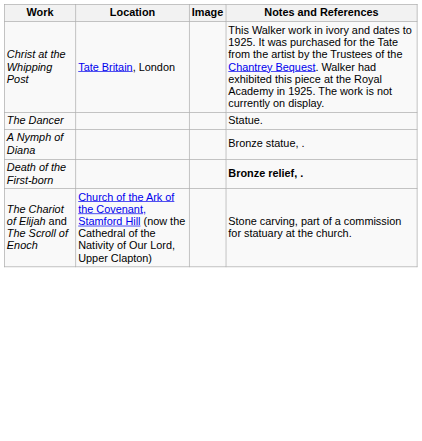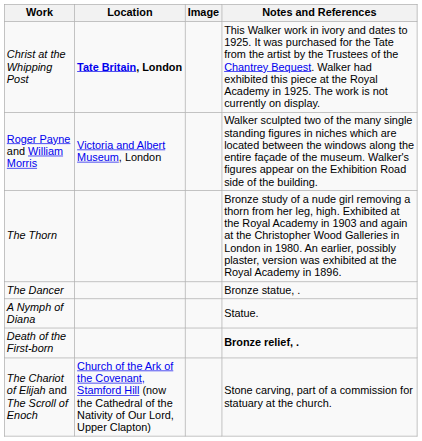 <table class="wikitable sortable">
 <tr>
 <th>Work</th>
 <th>Location</th>
 <th class="unsortable">Image</th>
 <th class="unsortable">Notes and References</th>
 </tr>
 <tr>
 <td><em>Christ at the Whipping Post</em></td>
-<td><a href='#'>Tate Britain</a>, London</td>
+<td><strong><a href='#'>Tate Britain</a>, London</strong></td>
 <td></td>
 <td>This Walker work in ivory and dates to 1925. It was purchased for the Tate from the artist by the Trustees of the <a href='#'>Chantrey Bequest</a>. Walker had exhibited this piece at the Royal Academy in 1925. The work is not currently on display.</td>
+</tr>
+<tr>
+<td><a href='#'>Roger Payne</a> and <a href='#'>William Morris</a></td>
+<td><a href='#'>Victoria and Albert Museum</a>, London</td>
+<td> </td>
+<td>Walker sculpted two of the many single standing figures in niches which are located between the windows along the entire façade of the museum. Walker's figures appear on the Exhibition Road side of the building.</td>
+</tr>
+<tr>
+<td><em>The Thorn</em></td>
+<td></td>
+<td></td>
+<td>Bronze study of a nude girl removing a thorn from her leg,  high. Exhibited at the Royal Academy in 1903 and again at the Christopher Wood Galleries in London in 1980. An earlier, possibly plaster, version was exhibited at the Royal Academy in 1896.</td>
 </tr>
 <tr>
 <td><em>The Dancer</em></td>
 <td></td>
 <td></td>
-<td>Statue.</td>
+<td>Bronze statue, .</td>
 </tr>
 <tr>
 <td><em>A Nymph of Diana</em></td>
 <td></td>
 <td></td>
-<td>Bronze statue, .</td>
+<td>Statue.</td>
 </tr>
 <tr>
 <td><em>Death of the First-born</em></td>
 <td></td>
 <td></td>
 <td><strong>Bronze relief, .</strong></td>
 </tr>
 <tr>
 <td><em>The Chariot of Elijah</em> and <em>The Scroll of Enoch</em></td>
 <td><a href='#'>Church of the Ark of the Covenant, Stamford Hill</a> (now the Cathedral of the Nativity of Our Lord, Upper Clapton)</td>
 <td> </td>
 <td>Stone carving,  part of a commission for statuary at the church.</td>
 </tr>
 </table>
